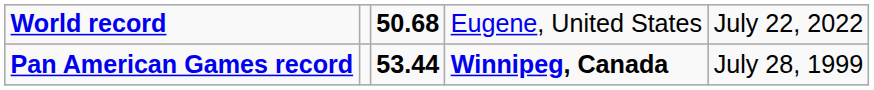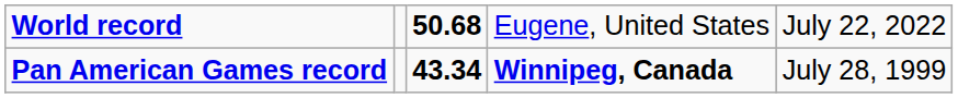 <table class="wikitable">
 <tr>
 <td><strong><a href='#'>World record</a></strong></td>
 <td></td>
 <td><strong>50.68</strong></td>
 <td><a href='#'>Eugene</a>, United States</td>
 <td>July 22, 2022</td>
 </tr>
 <tr>
 <td><strong><a href='#'>Pan American Games record</a></strong></td>
 <td></td>
-<td><strong>53.44</strong></td>
+<td><strong>43.34</strong></td>
 <td><strong><a href='#'>Winnipeg</a>, Canada</strong></td>
 <td>July 28, 1999</td>
 </tr>
 </table>
